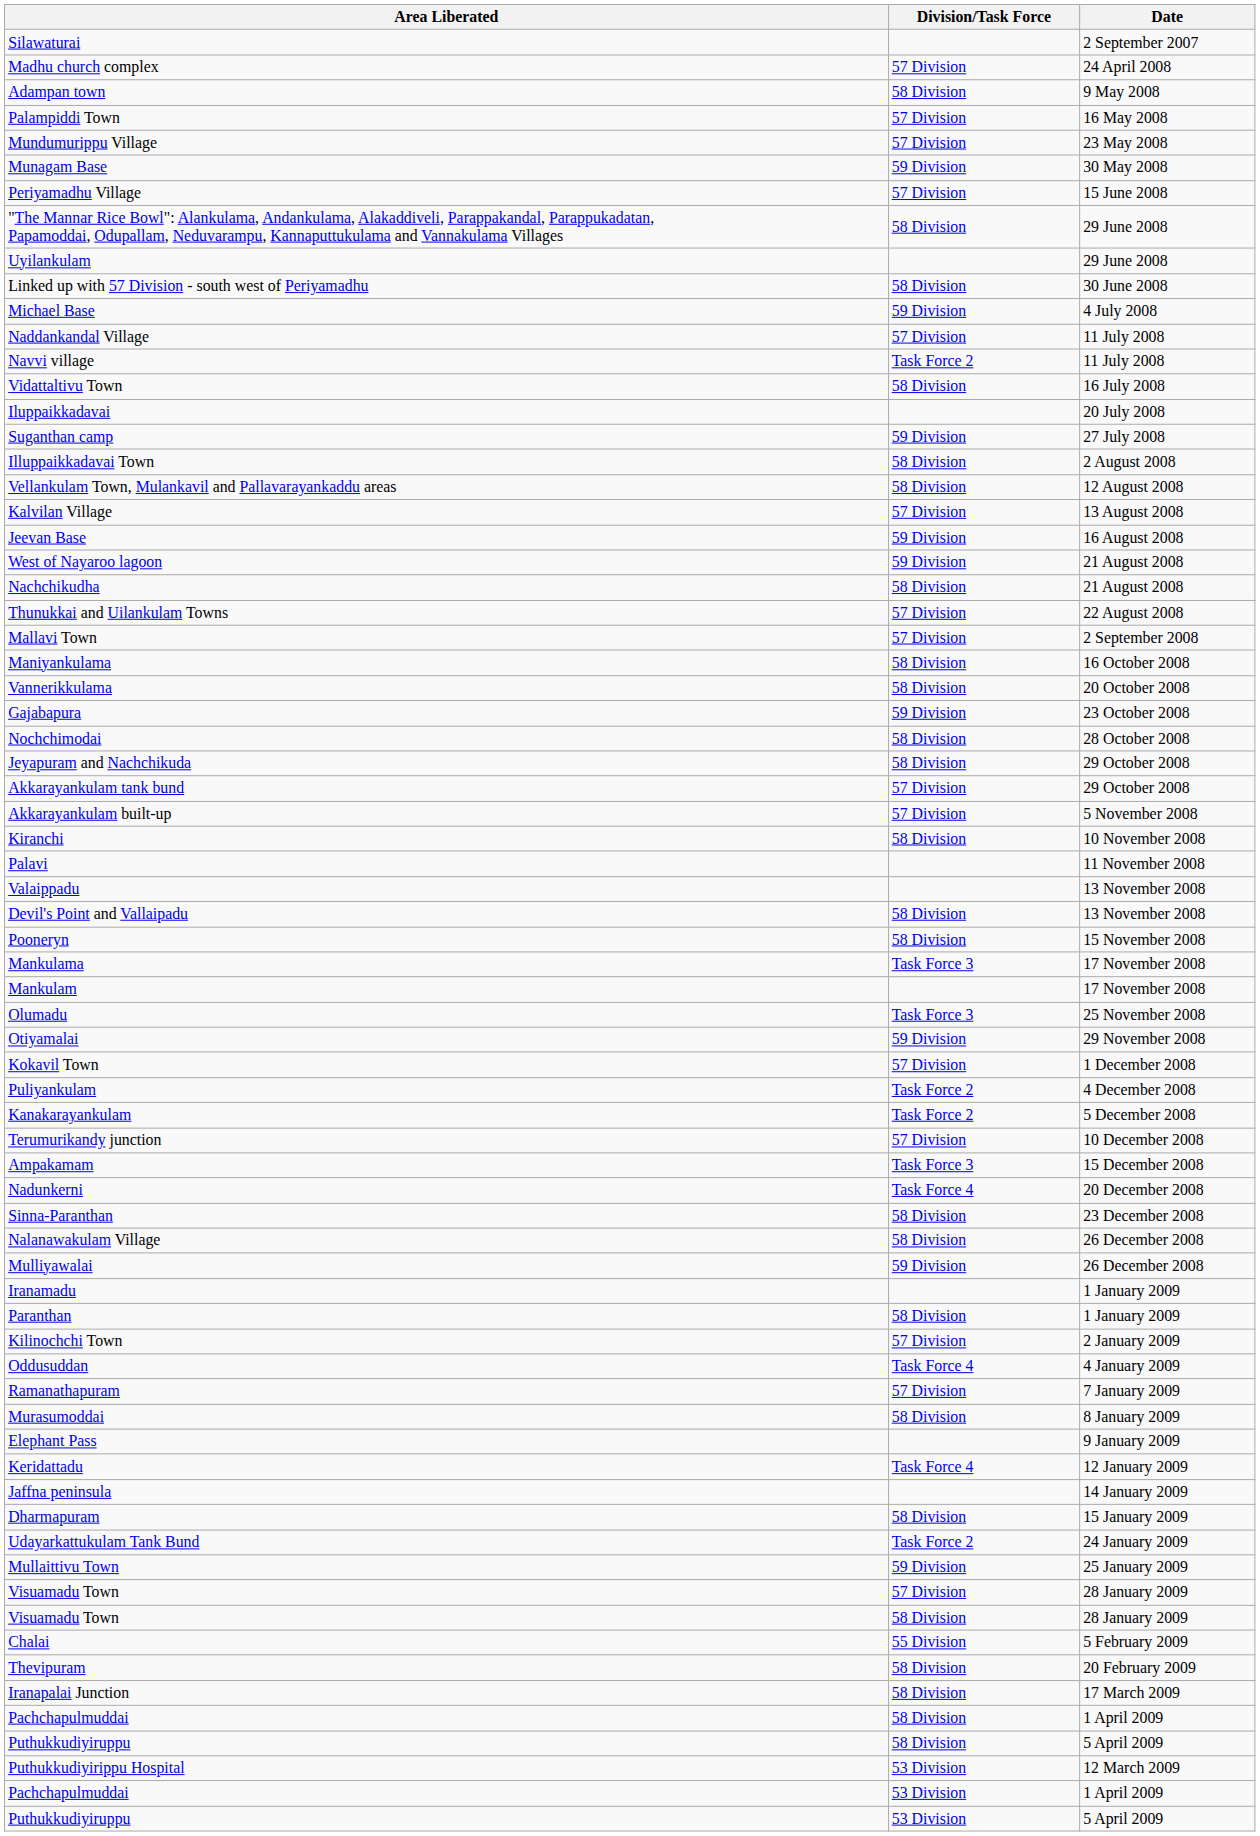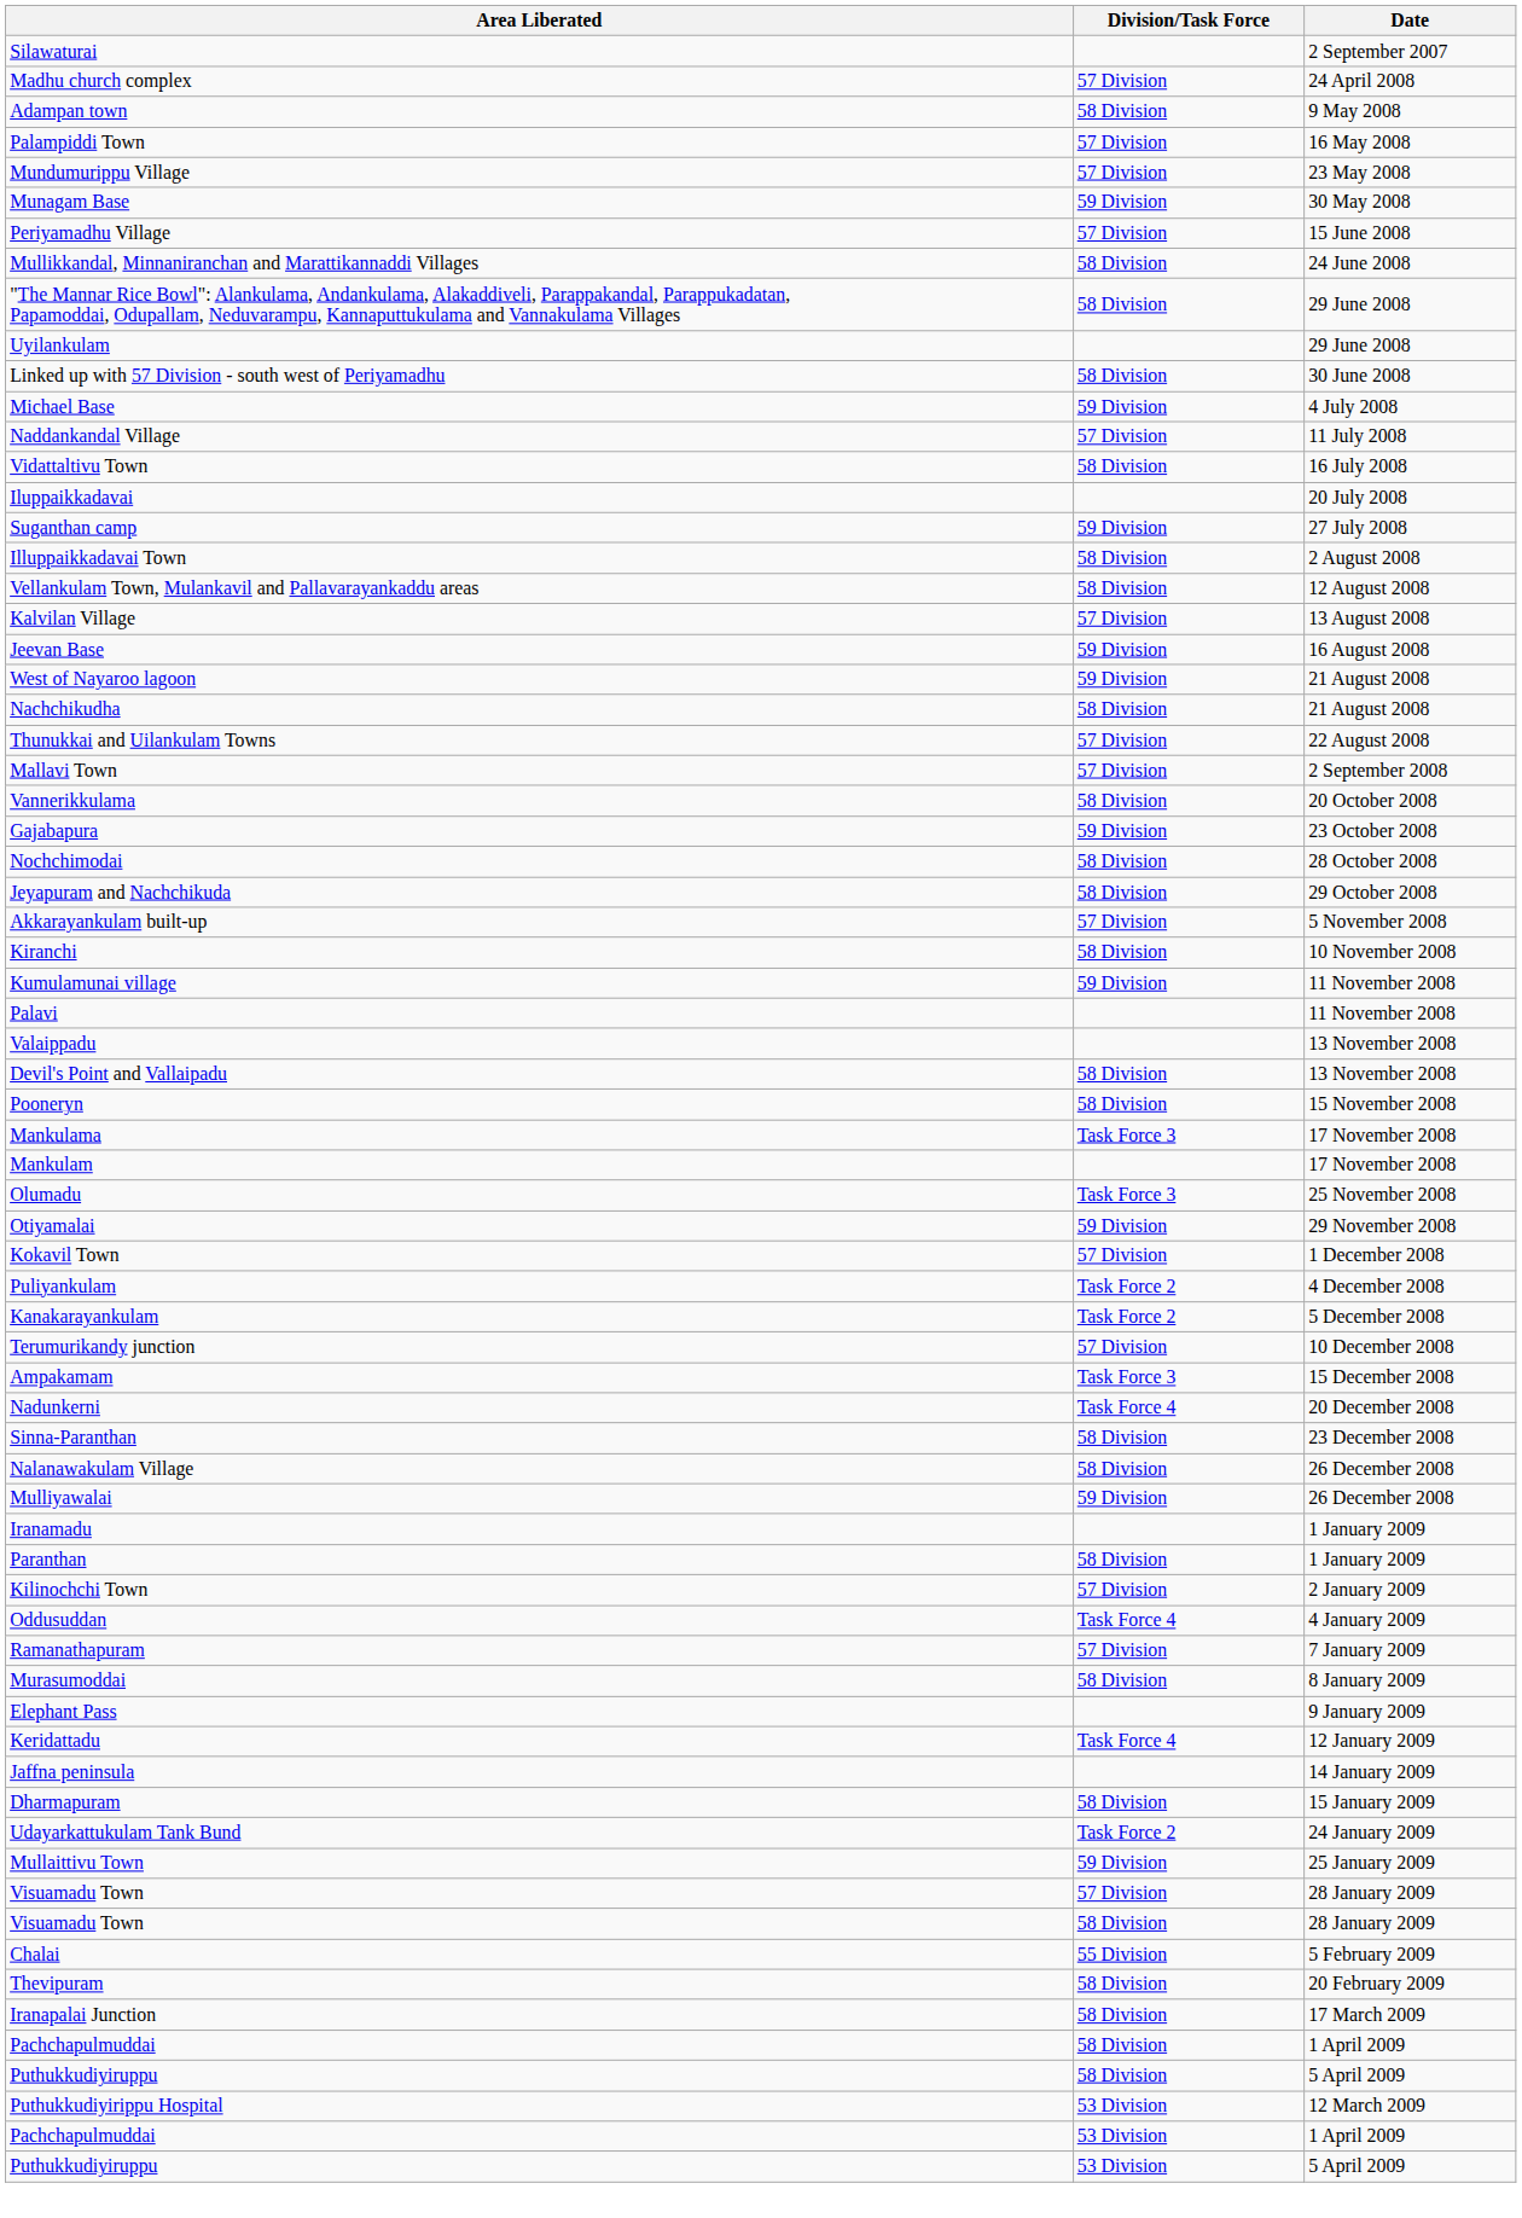 <table class="wikitable" width="100%" border="1">
 <tr>
 <th>Area Liberated</th>
 <th>Division/Task Force</th>
 <th>Date</th>
 </tr>
 <tr>
 <td><a href='#'>Silawaturai</a></td>
 <td></td>
 <td>2 September 2007</td>
 </tr>
 <tr>
 <td><a href='#'>Madhu church</a> complex</td>
 <td><a href='#'>57 Division</a></td>
 <td>24 April 2008</td>
 </tr>
 <tr>
 <td><a href='#'>Adampan town</a></td>
 <td><a href='#'>58 Division</a></td>
 <td>9 May 2008</td>
 </tr>
 <tr>
 <td><a href='#'>Palampiddi</a> Town</td>
 <td><a href='#'>57 Division</a></td>
 <td>16 May 2008</td>
 </tr>
 <tr>
 <td><a href='#'>Mundumurippu</a> Village</td>
 <td><a href='#'>57 Division</a></td>
 <td>23 May 2008</td>
 </tr>
 <tr>
 <td><a href='#'>Munagam Base</a></td>
 <td><a href='#'>59 Division</a></td>
 <td>30 May 2008</td>
 </tr>
 <tr>
 <td><a href='#'>Periyamadhu</a> Village</td>
 <td><a href='#'>57 Division</a></td>
 <td>15 June 2008</td>
 </tr>
 <tr>
+<td><a href='#'>Mullikkandal</a>, <a href='#'>Minnaniranchan</a> and <a href='#'>Marattikannaddi</a> Villages</td>
+<td><a href='#'>58 Division</a></td>
+<td>24 June 2008</td>
+</tr>
+<tr>
 <td>"<a href='#'>The Mannar Rice Bowl</a>": <a href='#'>Alankulama</a>, <a href='#'>Andankulama</a>, <a href='#'>Alakaddiveli</a>, <a href='#'>Parappakandal</a>, <a href='#'>Parappukadatan</a>,<br><a href='#'>Papamoddai</a>, <a href='#'>Odupallam</a>, <a href='#'>Neduvarampu</a>, <a href='#'>Kannaputtukulama</a> and <a href='#'>Vannakulama</a> Villages</td>
 <td><a href='#'>58 Division</a></td>
 <td>29 June 2008</td>
 </tr>
 <tr>
 <td><a href='#'>Uyilankulam</a></td>
 <td></td>
 <td>29 June 2008</td>
 </tr>
 <tr>
 <td>Linked up with <a href='#'>57 Division</a> - south west of <a href='#'>Periyamadhu</a></td>
 <td><a href='#'>58 Division</a></td>
 <td>30 June 2008</td>
 </tr>
 <tr>
 <td><a href='#'>Michael Base</a></td>
 <td><a href='#'>59 Division</a></td>
 <td>4 July 2008</td>
 </tr>
 <tr>
 <td><a href='#'>Naddankandal</a> Village</td>
 <td><a href='#'>57 Division</a></td>
-<td>11 July 2008</td>
-</tr>
-<tr>
-<td><a href='#'>Navvi</a> village</td>
-<td><a href='#'>Task Force 2</a></td>
 <td>11 July 2008</td>
 </tr>
 <tr>
 <td><a href='#'>Vidattaltivu</a> Town</td>
 <td><a href='#'>58 Division</a></td>
 <td>16 July 2008</td>
 </tr>
 <tr>
 <td><a href='#'>Iluppaikkadavai</a></td>
 <td></td>
 <td>20 July 2008</td>
 </tr>
 <tr>
 <td><a href='#'>Suganthan camp</a></td>
 <td><a href='#'>59 Division</a></td>
 <td>27 July 2008</td>
 </tr>
 <tr>
 <td><a href='#'>Illuppaikkadavai</a> Town</td>
 <td><a href='#'>58 Division</a></td>
 <td>2 August 2008</td>
 </tr>
 <tr>
 <td><a href='#'>Vellankulam</a> Town, <a href='#'>Mulankavil</a> and <a href='#'>Pallavarayankaddu</a> areas</td>
 <td><a href='#'>58 Division</a></td>
 <td>12 August 2008</td>
 </tr>
 <tr>
 <td><a href='#'>Kalvilan</a> Village</td>
 <td><a href='#'>57 Division</a></td>
 <td>13 August 2008</td>
 </tr>
 <tr>
 <td><a href='#'>Jeevan Base</a></td>
 <td><a href='#'>59 Division</a></td>
 <td>16 August 2008</td>
 </tr>
 <tr>
 <td><a href='#'>West of Nayaroo lagoon</a></td>
 <td><a href='#'>59 Division</a></td>
 <td>21 August 2008</td>
 </tr>
 <tr>
 <td><a href='#'>Nachchikudha</a></td>
 <td><a href='#'>58 Division</a></td>
 <td>21 August 2008</td>
 </tr>
 <tr>
 <td><a href='#'>Thunukkai</a> and <a href='#'>Uilankulam</a> Towns</td>
 <td><a href='#'>57 Division</a></td>
 <td>22 August 2008</td>
 </tr>
 <tr>
 <td><a href='#'>Mallavi</a> Town</td>
 <td><a href='#'>57 Division</a></td>
 <td>2 September 2008</td>
 </tr>
 <tr>
-<td><a href='#'>Maniyankulama</a></td>
-<td><a href='#'>58 Division</a></td>
-<td>16 October 2008</td>
-</tr>
-<tr>
 <td><a href='#'>Vannerikkulama</a></td>
 <td><a href='#'>58 Division</a></td>
 <td>20 October 2008</td>
 </tr>
 <tr>
 <td><a href='#'>Gajabapura</a></td>
 <td><a href='#'>59 Division</a></td>
 <td>23 October 2008</td>
 </tr>
 <tr>
 <td><a href='#'>Nochchimodai</a></td>
 <td><a href='#'>58 Division</a></td>
 <td>28 October 2008</td>
 </tr>
 <tr>
 <td><a href='#'>Jeyapuram</a> and <a href='#'>Nachchikuda</a></td>
 <td><a href='#'>58 Division</a></td>
 <td>29 October 2008</td>
 </tr>
 <tr>
-<td><a href='#'>Akkarayankulam tank bund</a></td>
-<td><a href='#'>57 Division</a></td>
-<td>29 October 2008</td>
-</tr>
-<tr>
 <td><a href='#'>Akkarayankulam</a> built-up</td>
 <td><a href='#'>57 Division</a></td>
 <td>5 November 2008</td>
 </tr>
 <tr>
 <td><a href='#'>Kiranchi</a></td>
 <td><a href='#'>58 Division</a></td>
 <td>10 November 2008</td>
+</tr>
+<tr>
+<td><a href='#'>Kumulamunai village</a></td>
+<td><a href='#'>59 Division</a></td>
+<td>11 November 2008</td>
 </tr>
 <tr>
 <td><a href='#'>Palavi</a></td>
 <td></td>
 <td>11 November 2008</td>
 </tr>
 <tr>
 <td><a href='#'>Valaippadu</a></td>
 <td></td>
 <td>13 November 2008</td>
 </tr>
 <tr>
 <td><a href='#'>Devil's Point</a> and <a href='#'>Vallaipadu</a></td>
 <td><a href='#'>58 Division</a></td>
 <td>13 November 2008</td>
 </tr>
 <tr>
 <td><a href='#'>Pooneryn</a></td>
 <td><a href='#'>58 Division</a></td>
 <td>15 November 2008</td>
 </tr>
 <tr>
 <td><a href='#'>Mankulama</a></td>
 <td><a href='#'>Task Force 3</a></td>
 <td>17 November 2008</td>
 </tr>
 <tr>
 <td><a href='#'>Mankulam</a></td>
 <td></td>
 <td>17 November 2008</td>
 </tr>
 <tr>
 <td><a href='#'>Olumadu</a></td>
 <td><a href='#'>Task Force 3</a></td>
 <td>25 November 2008</td>
 </tr>
 <tr>
 <td><a href='#'>Otiyamalai</a></td>
 <td><a href='#'>59 Division</a></td>
 <td>29 November 2008</td>
 </tr>
 <tr>
 <td><a href='#'>Kokavil</a> Town</td>
 <td><a href='#'>57 Division</a></td>
 <td>1 December 2008</td>
 </tr>
 <tr>
 <td><a href='#'>Puliyankulam</a></td>
 <td><a href='#'>Task Force 2</a></td>
 <td>4 December 2008</td>
 </tr>
 <tr>
 <td><a href='#'>Kanakarayankulam</a></td>
 <td><a href='#'>Task Force 2</a></td>
 <td>5 December 2008</td>
 </tr>
 <tr>
 <td><a href='#'>Terumurikandy</a> junction</td>
 <td><a href='#'>57 Division</a></td>
 <td>10 December 2008</td>
 </tr>
 <tr>
 <td><a href='#'>Ampakamam</a></td>
 <td><a href='#'>Task Force 3</a></td>
 <td>15 December 2008</td>
 </tr>
 <tr>
 <td><a href='#'>Nadunkerni</a></td>
 <td><a href='#'>Task Force 4</a></td>
 <td>20 December 2008</td>
 </tr>
 <tr>
 <td><a href='#'>Sinna-Paranthan</a></td>
 <td><a href='#'>58 Division</a></td>
 <td>23 December 2008</td>
 </tr>
 <tr>
 <td><a href='#'>Nalanawakulam</a> Village</td>
 <td><a href='#'>58 Division</a></td>
 <td>26 December 2008</td>
 </tr>
 <tr>
 <td><a href='#'>Mulliyawalai</a></td>
 <td><a href='#'>59 Division</a></td>
 <td>26 December 2008</td>
 </tr>
 <tr>
 <td><a href='#'>Iranamadu</a></td>
 <td></td>
 <td>1 January 2009</td>
 </tr>
 <tr>
 <td><a href='#'>Paranthan</a></td>
 <td><a href='#'>58 Division</a></td>
 <td>1 January 2009</td>
 </tr>
 <tr>
 <td><a href='#'>Kilinochchi</a> Town</td>
 <td><a href='#'>57 Division</a></td>
 <td>2 January 2009</td>
 </tr>
 <tr>
 <td><a href='#'>Oddusuddan</a></td>
 <td><a href='#'>Task Force 4</a></td>
 <td>4 January 2009</td>
 </tr>
 <tr>
 <td><a href='#'>Ramanathapuram</a></td>
 <td><a href='#'>57 Division</a></td>
 <td>7 January 2009</td>
 </tr>
 <tr>
 <td><a href='#'>Murasumoddai</a></td>
 <td><a href='#'>58 Division</a></td>
 <td>8 January 2009</td>
 </tr>
 <tr>
 <td><a href='#'>Elephant Pass</a></td>
 <td></td>
 <td>9 January 2009</td>
 </tr>
 <tr>
 <td><a href='#'>Keridattadu</a></td>
 <td><a href='#'>Task Force 4</a></td>
 <td>12 January 2009</td>
 </tr>
 <tr>
 <td><a href='#'>Jaffna peninsula</a></td>
 <td></td>
 <td>14 January 2009</td>
 </tr>
 <tr>
 <td><a href='#'>Dharmapuram</a></td>
 <td><a href='#'>58 Division</a></td>
 <td>15 January 2009</td>
 </tr>
 <tr>
 <td><a href='#'>Udayarkattukulam Tank Bund</a></td>
 <td><a href='#'>Task Force 2</a></td>
 <td>24 January 2009</td>
 </tr>
 <tr>
 <td><a href='#'>Mullaittivu Town</a></td>
 <td><a href='#'>59 Division</a></td>
 <td>25 January 2009</td>
 </tr>
 <tr>
 <td><a href='#'>Visuamadu</a> Town</td>
 <td><a href='#'>57 Division</a></td>
 <td>28 January 2009</td>
 </tr>
 <tr>
 <td><a href='#'>Visuamadu</a> Town</td>
 <td><a href='#'>58 Division</a></td>
 <td>28 January 2009</td>
 </tr>
 <tr>
 <td><a href='#'>Chalai</a></td>
 <td><a href='#'>55 Division</a></td>
 <td>5 February 2009</td>
 </tr>
 <tr>
 <td><a href='#'>Thevipuram</a></td>
 <td><a href='#'>58 Division</a></td>
 <td>20 February 2009</td>
 </tr>
 <tr>
 <td><a href='#'>Iranapalai</a> Junction</td>
 <td><a href='#'>58 Division</a></td>
 <td>17 March 2009</td>
 </tr>
 <tr>
 <td><a href='#'>Pachchapulmuddai</a></td>
 <td><a href='#'>58 Division</a></td>
 <td>1 April 2009</td>
 </tr>
 <tr>
 <td><a href='#'>Puthukkudiyiruppu</a></td>
 <td><a href='#'>58 Division</a></td>
 <td>5 April 2009</td>
 </tr>
 <tr>
 <td><a href='#'>Puthukkudiyirippu Hospital</a></td>
 <td><a href='#'>53 Division</a></td>
 <td>12 March 2009</td>
 </tr>
 <tr>
 <td><a href='#'>Pachchapulmuddai</a></td>
 <td><a href='#'>53 Division</a></td>
 <td>1 April 2009</td>
 </tr>
 <tr>
 <td><a href='#'>Puthukkudiyiruppu</a></td>
 <td><a href='#'>53 Division</a></td>
 <td>5 April 2009</td>
 </tr>
 </table>
